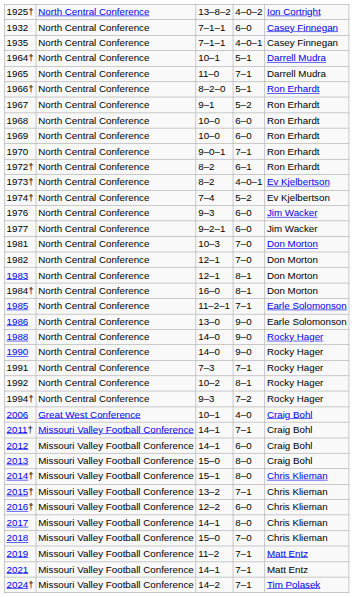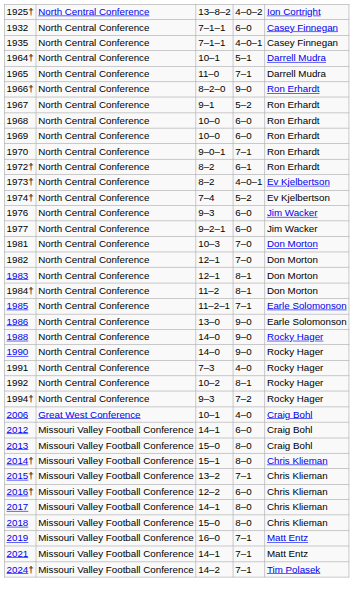 <table class="wikitable">
 <tr>
 <td>1925†</td>
 <td><a href='#'>North Central Conference</a></td>
 <td>13–8–2</td>
 <td>4–0–2</td>
 <td><a href='#'>Ion Cortright</a></td>
 </tr>
 <tr>
 <td>1932</td>
 <td>North Central Conference</td>
 <td>7–1–1</td>
 <td>6–0</td>
 <td><a href='#'>Casey Finnegan</a></td>
 </tr>
 <tr>
 <td>1935</td>
 <td>North Central Conference</td>
 <td>7–1–1</td>
 <td>4–0–1</td>
 <td>Casey Finnegan</td>
 </tr>
 <tr>
 <td>1964†</td>
 <td>North Central Conference</td>
 <td>10–1</td>
 <td>5–1</td>
 <td><a href='#'>Darrell Mudra</a></td>
 </tr>
 <tr>
 <td>1965</td>
 <td>North Central Conference</td>
 <td>11–0</td>
 <td>7–1</td>
 <td>Darrell Mudra</td>
 </tr>
 <tr>
 <td>1966†</td>
 <td>North Central Conference</td>
 <td>8–2–0</td>
-<td>5–1</td>
+<td>9–0</td>
 <td><a href='#'>Ron Erhardt</a></td>
 </tr>
 <tr>
 <td>1967</td>
 <td>North Central Conference</td>
 <td>9–1</td>
 <td>5–2</td>
 <td>Ron Erhardt</td>
 </tr>
 <tr>
 <td>1968</td>
 <td>North Central Conference</td>
 <td>10–0</td>
 <td>6–0</td>
 <td>Ron Erhardt</td>
 </tr>
 <tr>
 <td>1969</td>
 <td>North Central Conference</td>
 <td>10–0</td>
 <td>6–0</td>
 <td>Ron Erhardt</td>
 </tr>
 <tr>
 <td>1970</td>
 <td>North Central Conference</td>
 <td>9–0–1</td>
 <td>7–1</td>
 <td>Ron Erhardt</td>
 </tr>
 <tr>
 <td>1972†</td>
 <td>North Central Conference</td>
 <td>8–2</td>
 <td>6–1</td>
 <td>Ron Erhardt</td>
 </tr>
 <tr>
 <td>1973†</td>
 <td>North Central Conference</td>
 <td>8–2</td>
 <td>4–0–1</td>
 <td><a href='#'>Ev Kjelbertson</a></td>
 </tr>
 <tr>
 <td>1974†</td>
 <td>North Central Conference</td>
 <td>7–4</td>
 <td>5–2</td>
 <td>Ev Kjelbertson</td>
 </tr>
 <tr>
 <td>1976</td>
 <td>North Central Conference</td>
 <td>9–3</td>
 <td>6–0</td>
 <td><a href='#'>Jim Wacker</a></td>
 </tr>
 <tr>
 <td>1977</td>
 <td>North Central Conference</td>
 <td>9–2–1</td>
 <td>6–0</td>
 <td>Jim Wacker</td>
 </tr>
 <tr>
 <td>1981</td>
 <td>North Central Conference</td>
 <td>10–3</td>
 <td>7–0</td>
 <td><a href='#'>Don Morton</a></td>
 </tr>
 <tr>
 <td>1982</td>
 <td>North Central Conference</td>
 <td>12–1</td>
 <td>7–0</td>
 <td>Don Morton</td>
 </tr>
 <tr>
 <td><a href='#'>1983</a></td>
 <td>North Central Conference</td>
 <td>12–1</td>
 <td>8–1</td>
 <td>Don Morton</td>
 </tr>
 <tr>
 <td>1984†</td>
 <td>North Central Conference</td>
-<td>16–0</td>
+<td>11–2</td>
 <td>8–1</td>
 <td>Don Morton</td>
 </tr>
 <tr>
 <td><a href='#'>1985</a></td>
 <td>North Central Conference</td>
 <td>11–2–1</td>
 <td>7–1</td>
 <td><a href='#'>Earle Solomonson</a></td>
 </tr>
 <tr>
 <td><a href='#'>1986</a></td>
 <td>North Central Conference</td>
 <td>13–0</td>
 <td>9–0</td>
 <td>Earle Solomonson</td>
 </tr>
 <tr>
 <td><a href='#'>1988</a></td>
 <td>North Central Conference</td>
 <td>14–0</td>
 <td>9–0</td>
 <td><a href='#'>Rocky Hager</a></td>
 </tr>
 <tr>
 <td><a href='#'>1990</a></td>
 <td>North Central Conference</td>
 <td>14–0</td>
 <td>9–0</td>
 <td>Rocky Hager</td>
 </tr>
 <tr>
 <td>1991</td>
 <td>North Central Conference</td>
 <td>7–3</td>
-<td>7–1</td>
+<td>4–0</td>
 <td>Rocky Hager</td>
 </tr>
 <tr>
 <td>1992</td>
 <td>North Central Conference</td>
 <td>10–2</td>
 <td>8–1</td>
 <td>Rocky Hager</td>
 </tr>
 <tr>
 <td>1994†</td>
 <td>North Central Conference</td>
 <td>9–3</td>
 <td>7–2</td>
 <td>Rocky Hager</td>
 </tr>
 <tr>
 <td><a href='#'>2006</a></td>
 <td><a href='#'>Great West Conference</a></td>
 <td>10–1</td>
 <td>4–0</td>
 <td><a href='#'>Craig Bohl</a></td>
-</tr>
-<tr>
-<td><a href='#'>2011</a>†</td>
-<td><a href='#'>Missouri Valley Football Conference</a></td>
-<td>14–1</td>
-<td>7–1</td>
-<td>Craig Bohl</td>
 </tr>
 <tr>
 <td><a href='#'>2012</a></td>
 <td>Missouri Valley Football Conference</td>
 <td>14–1</td>
 <td>6–0</td>
 <td>Craig Bohl</td>
 </tr>
 <tr>
 <td><a href='#'>2013</a></td>
 <td>Missouri Valley Football Conference</td>
 <td>15–0</td>
 <td>8–0</td>
 <td>Craig Bohl</td>
 </tr>
 <tr>
 <td><a href='#'>2014</a>†</td>
 <td>Missouri Valley Football Conference</td>
 <td>15–1</td>
 <td>8–0</td>
 <td><a href='#'>Chris Klieman</a></td>
 </tr>
 <tr>
 <td><a href='#'>2015</a>†</td>
 <td>Missouri Valley Football Conference</td>
 <td>13–2</td>
 <td>7–1</td>
 <td>Chris Klieman</td>
 </tr>
 <tr>
 <td><a href='#'>2016</a>†</td>
 <td>Missouri Valley Football Conference</td>
 <td>12–2</td>
 <td>6–0</td>
 <td>Chris Klieman</td>
 </tr>
 <tr>
 <td><a href='#'>2017</a></td>
 <td>Missouri Valley Football Conference</td>
 <td>14–1</td>
 <td>8–0</td>
 <td>Chris Klieman</td>
 </tr>
 <tr>
 <td><a href='#'>2018</a></td>
 <td>Missouri Valley Football Conference</td>
 <td>15–0</td>
-<td>7–0</td>
+<td>8–0</td>
 <td>Chris Klieman</td>
 </tr>
 <tr>
 <td><a href='#'>2019</a></td>
 <td>Missouri Valley Football Conference</td>
-<td>11–2</td>
+<td>16–0</td>
 <td>7–1</td>
 <td><a href='#'>Matt Entz</a></td>
 </tr>
 <tr>
 <td><a href='#'>2021</a></td>
 <td>Missouri Valley Football Conference</td>
 <td>14–1</td>
 <td>7–1</td>
 <td>Matt Entz</td>
 </tr>
 <tr>
 <td><a href='#'>2024</a>†</td>
 <td>Missouri Valley Football Conference</td>
 <td>14–2</td>
 <td>7–1</td>
 <td><a href='#'>Tim Polasek</a></td>
 </tr>
 </table>
